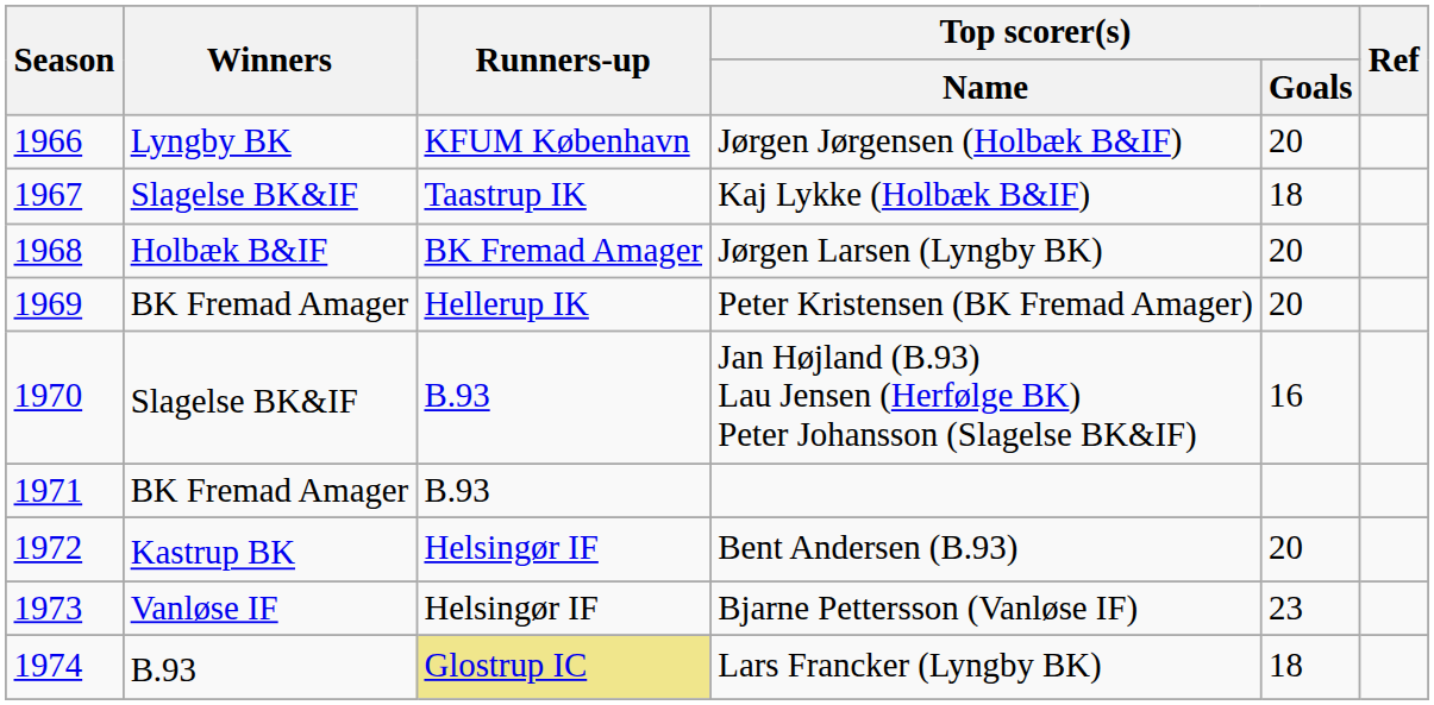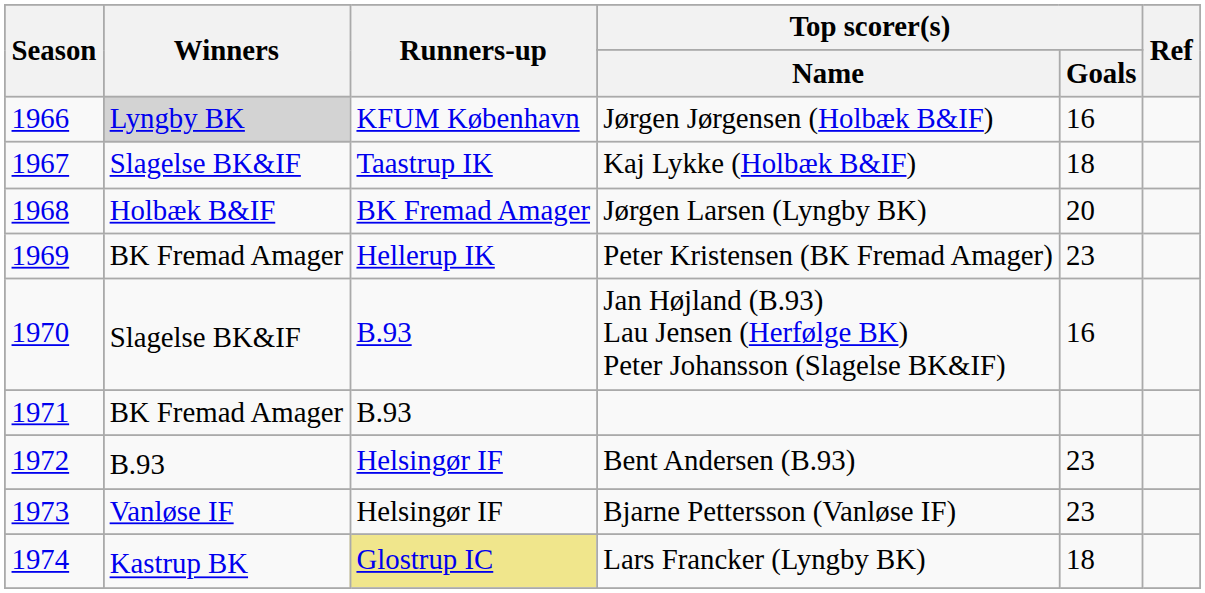 <table class="wikitable plainrowheaders">
 <tr>
 <th rowspan=2>Season</th>
 <th rowspan=2>Winners</th>
 <th rowspan=2>Runners-up</th>
 <th colspan=2>Top scorer(s)</th>
 <th rowspan=2>Ref</th>
 </tr>
 <tr>
 <th>Name</th>
 <th>Goals</th>
 </tr>
 <tr>
 <td><a href='#'>1966</a></td>
-<td><a href='#'>Lyngby BK</a></td>
+<td style="background: lightgrey;"><a href='#'>Lyngby BK</a></td>
 <td><a href='#'>KFUM København</a></td>
 <td>Jørgen Jørgensen (<a href='#'>Holbæk B&IF</a>)</td>
-<td>20</td>
+<td>16</td>
 <td></td>
 </tr>
 <tr>
 <td><a href='#'>1967</a></td>
 <td><a href='#'>Slagelse BK&IF</a></td>
 <td><a href='#'>Taastrup IK</a></td>
 <td>Kaj Lykke (<a href='#'>Holbæk B&IF</a>)</td>
 <td>18</td>
 <td></td>
 </tr>
 <tr>
 <td><a href='#'>1968</a></td>
 <td><a href='#'>Holbæk B&IF</a></td>
 <td><a href='#'>BK Fremad Amager</a></td>
 <td>Jørgen Larsen (Lyngby BK)</td>
 <td>20</td>
 <td></td>
 </tr>
 <tr>
 <td><a href='#'>1969</a></td>
 <td>BK Fremad Amager</td>
 <td><a href='#'>Hellerup IK</a></td>
 <td>Peter Kristensen (BK Fremad Amager)</td>
-<td>20</td>
+<td>23</td>
 <td></td>
 </tr>
 <tr>
 <td><a href='#'>1970</a></td>
 <td>Slagelse BK&IF<sup></sup></td>
 <td><a href='#'>B.93</a></td>
 <td>Jan Højland (B.93)<br>Lau Jensen (<a href='#'>Herfølge BK</a>)<br>Peter Johansson (Slagelse BK&IF)</td>
 <td>16</td>
 <td></td>
 </tr>
 <tr>
 <td><a href='#'>1971</a></td>
 <td>BK Fremad Amager</td>
 <td>B.93</td>
 <td></td>
 <td></td>
 <td></td>
 </tr>
 <tr>
 <td><a href='#'>1972</a></td>
-<td><a href='#'>Kastrup BK</a><sup></sup></td>
+<td>B.93<sup></sup></td>
 <td><a href='#'>Helsingør IF</a></td>
 <td>Bent Andersen (B.93)</td>
-<td>20</td>
+<td>23</td>
 <td></td>
 </tr>
 <tr>
 <td><a href='#'>1973</a></td>
 <td><a href='#'>Vanløse IF</a></td>
 <td>Helsingør IF</td>
 <td>Bjarne Pettersson (Vanløse IF)</td>
 <td>23</td>
 <td></td>
 </tr>
 <tr>
 <td><a href='#'>1974</a></td>
-<td>B.93<sup></sup></td>
+<td><a href='#'>Kastrup BK</a><sup></sup></td>
 <td style="background: khaki;"><a href='#'>Glostrup IC</a></td>
 <td>Lars Francker (Lyngby BK)</td>
 <td>18</td>
 <td></td>
 </tr>
 </table>
